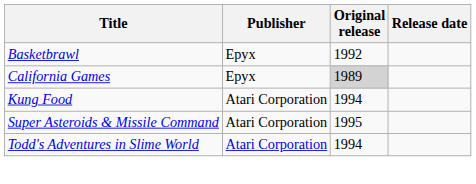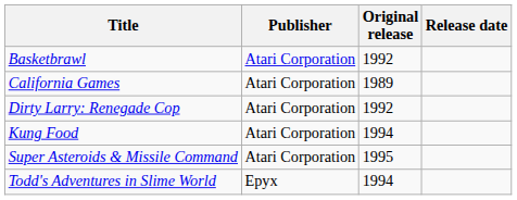 <table class="wikitable sortable" width="auto">
 <tr>
 <th>Title</th>
 <th>Publisher</th>
 <th>Original<br>release</th>
 <th>Release date</th>
 </tr>
 <tr>
 <td><em><a href='#'>Basketbrawl</a></em></td>
-<td>Epyx</td>
+<td><a href='#'>Atari Corporation</a></td>
 <td>1992</td>
 <td><br></td>
 </tr>
 <tr>
 <td><em><a href='#'>California Games</a></em></td>
-<td>Epyx</td>
-<td style="background: lightgrey;">1989</td>
+<td>Atari Corporation</td>
+<td>1989</td>
+<td></td>
+</tr>
+<tr>
+<td><em><a href='#'>Dirty Larry: Renegade Cop</a></em></td>
+<td>Atari Corporation</td>
+<td>1992</td>
 <td></td>
 </tr>
 <tr>
 <td><em><a href='#'>Kung Food</a></em></td>
 <td>Atari Corporation</td>
 <td>1994</td>
 <td></td>
 </tr>
 <tr>
 <td><em><a href='#'>Super Asteroids & Missile Command</a></em></td>
 <td>Atari Corporation</td>
 <td>1995</td>
 <td></td>
 </tr>
 <tr>
 <td><em><a href='#'>Todd's Adventures in Slime World</a></em></td>
-<td><a href='#'>Atari Corporation</a></td>
+<td>Epyx</td>
 <td>1994</td>
 <td></td>
 </tr>
 </table>
